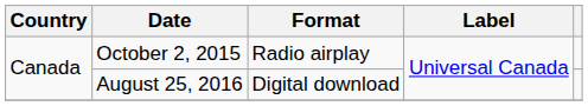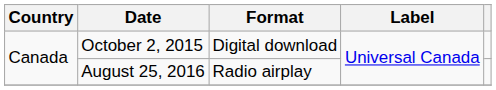 <table class="wikitable">
 <tr>
 <th>Country</th>
 <th>Date</th>
 <th>Format</th>
 <th>Label</th>
 <th></th>
 </tr>
 <tr>
 <td rowspan="2">Canada</td>
 <td>October 2, 2015</td>
-<td>Radio airplay</td>
+<td>Digital download</td>
 <td rowspan="2"><a href='#'>Universal Canada</a></td>
 <td></td>
 </tr>
 <tr>
 <td>August 25, 2016</td>
-<td>Digital download</td>
+<td>Radio airplay</td>
 <td></td>
 </tr>
 <tr>
 </tr>
 </table>
